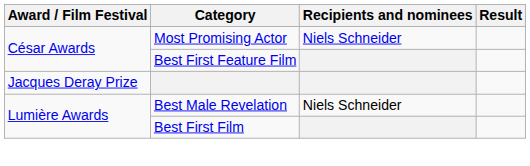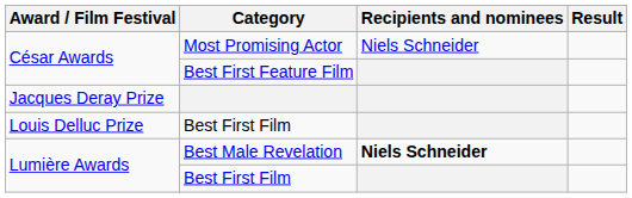 <table class="wikitable plainrowheaders sortable">
 <tr style="background:#ccc; text-align:center;">
 <th scope="col">Award / Film Festival</th>
 <th scope="col">Category</th>
 <th scope="col">Recipients and nominees</th>
 <th scope="col">Result</th>
 </tr>
 <tr>
 <td rowspan=2><a href='#'>César Awards</a></td>
 <td><a href='#'>Most Promising Actor</a></td>
 <td><a href='#'>Niels Schneider</a></td>
 <td></td>
 </tr>
 <tr>
 <td><a href='#'>Best First Feature Film</a></td>
 <th></th>
 <td></td>
 </tr>
 <tr>
 <td><a href='#'>Jacques Deray Prize</a></td>
 <th></th>
 <th></th>
 <td></td>
 </tr>
 <tr>
+<td><a href='#'>Louis Delluc Prize</a></td>
+<td>Best First Film</td>
+<th></th>
+<td></td>
+</tr>
+<tr>
 <td rowspan=2><a href='#'>Lumière Awards</a></td>
 <td><a href='#'>Best Male Revelation</a></td>
-<td>Niels Schneider</td>
+<td><strong>Niels Schneider</strong></td>
 <td></td>
 </tr>
 <tr>
 <td><a href='#'>Best First Film</a></td>
 <th></th>
 <td></td>
 </tr>
 </table>
